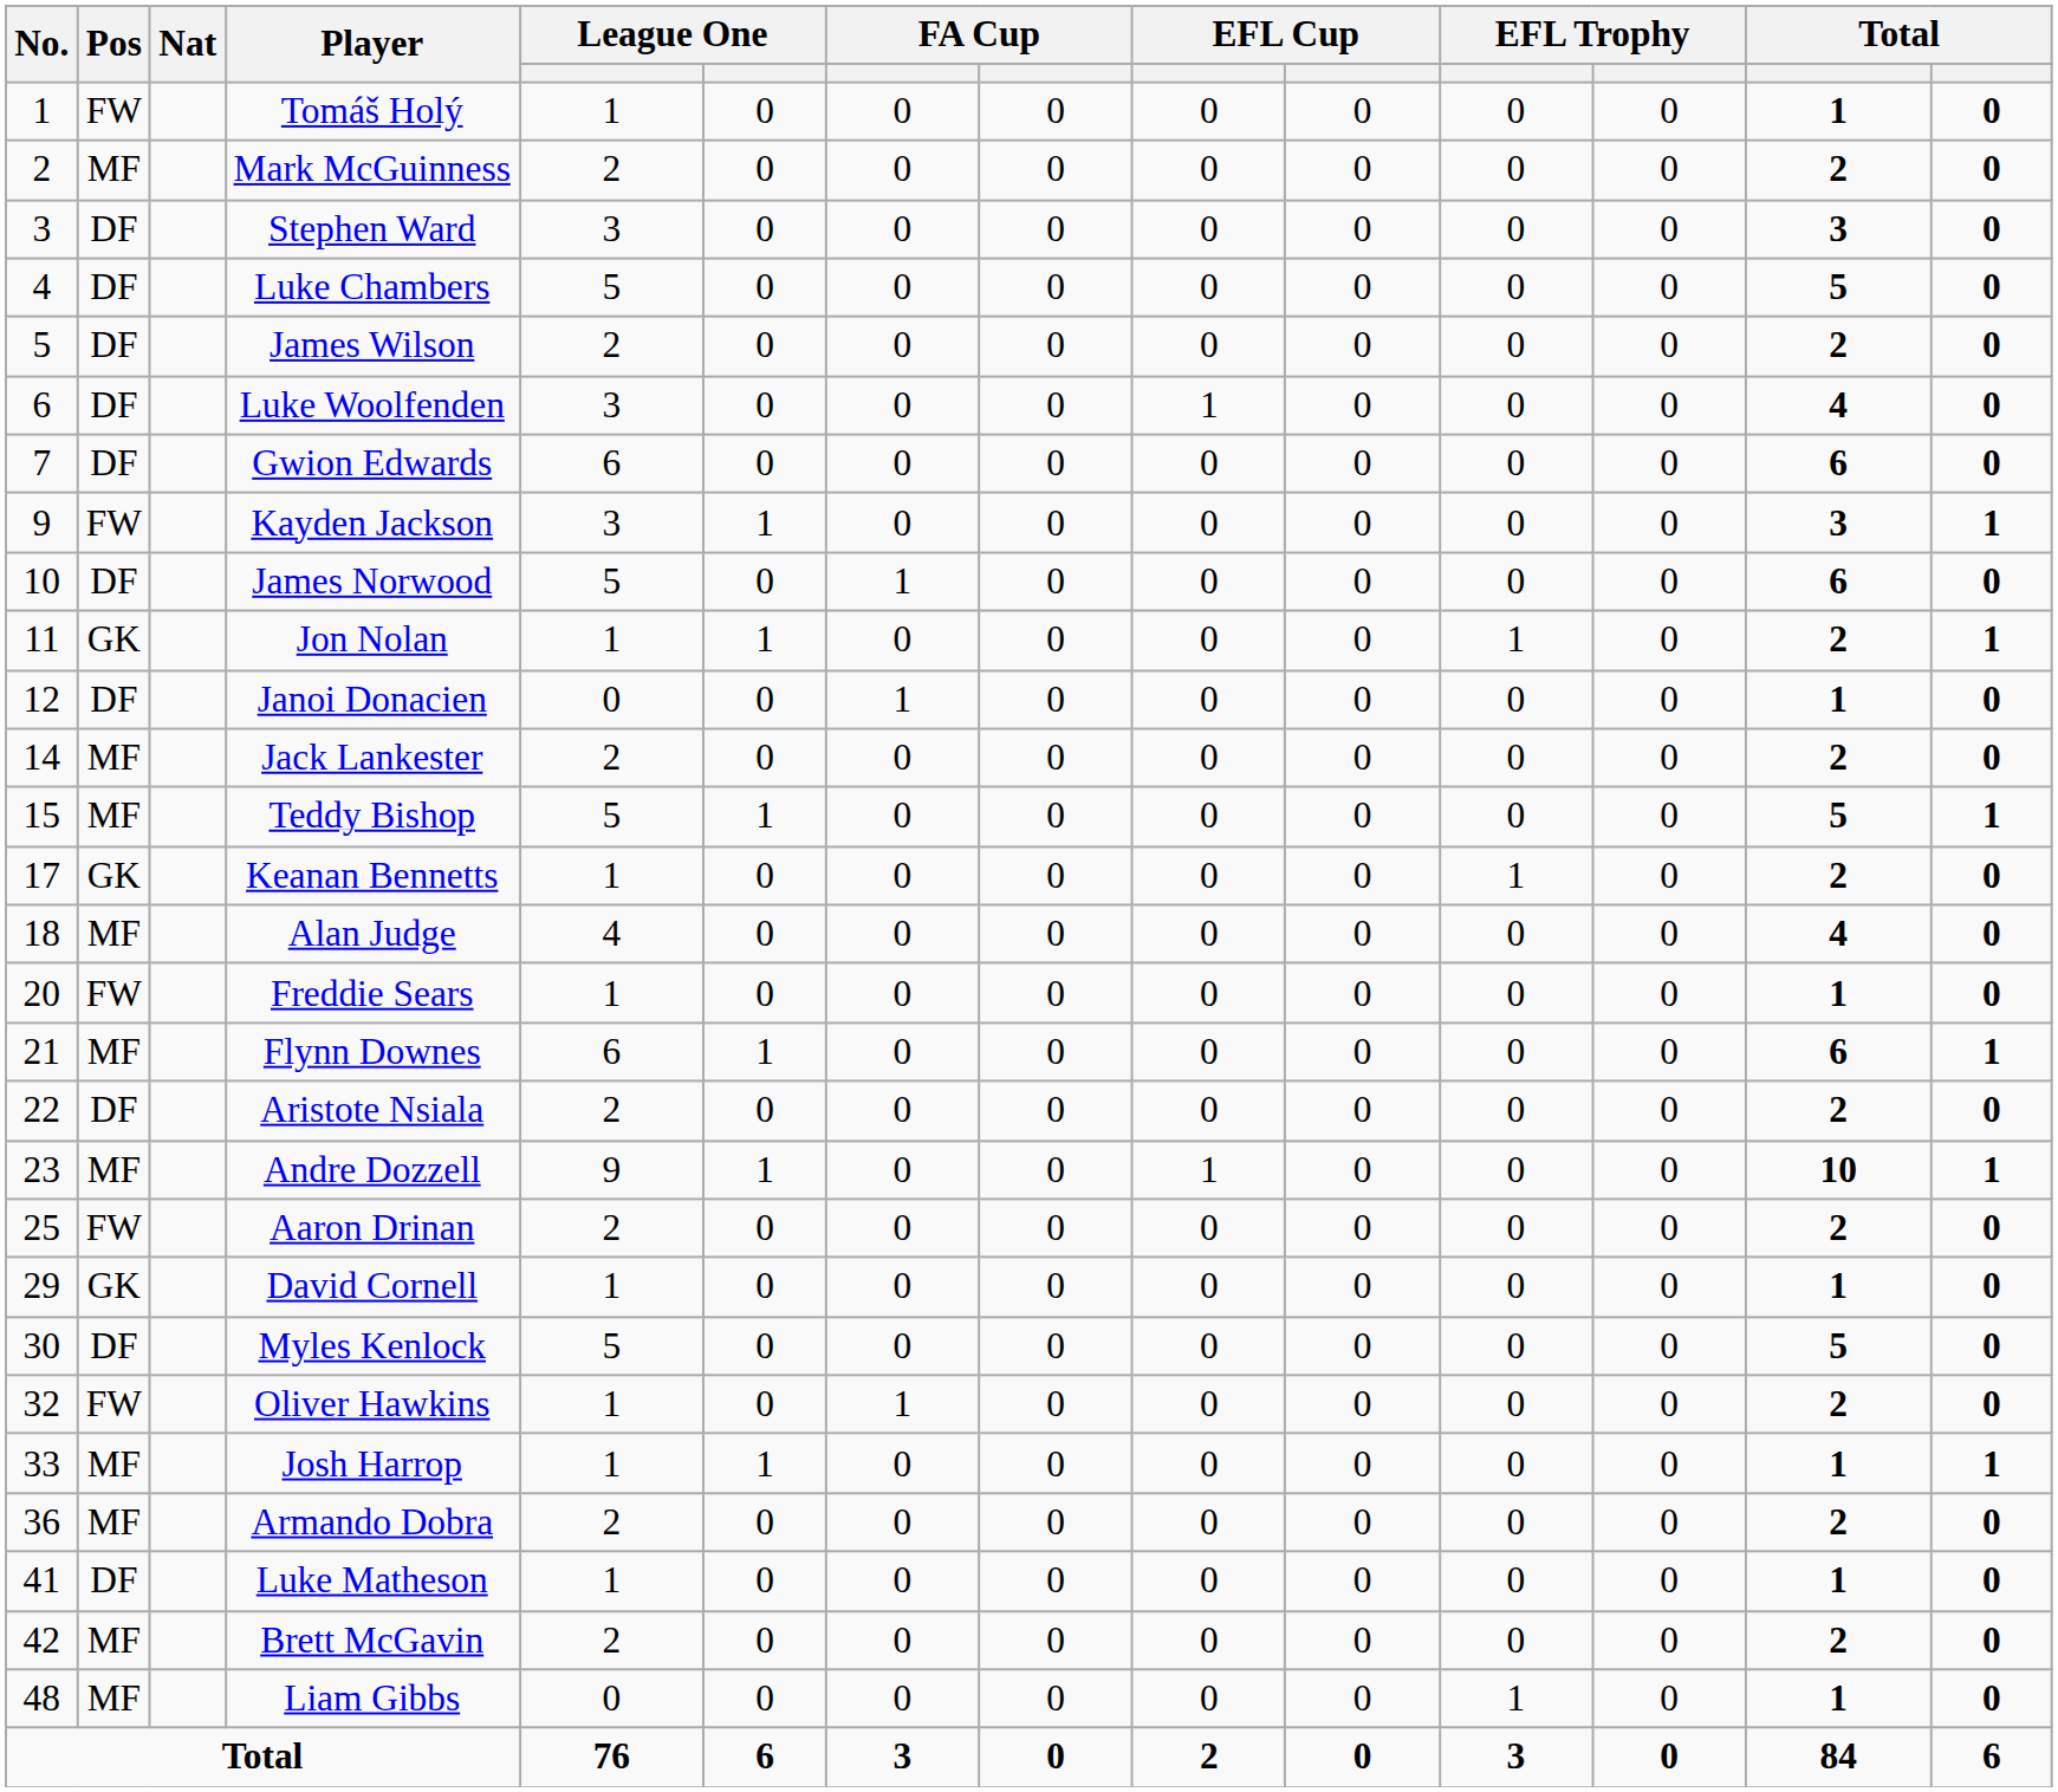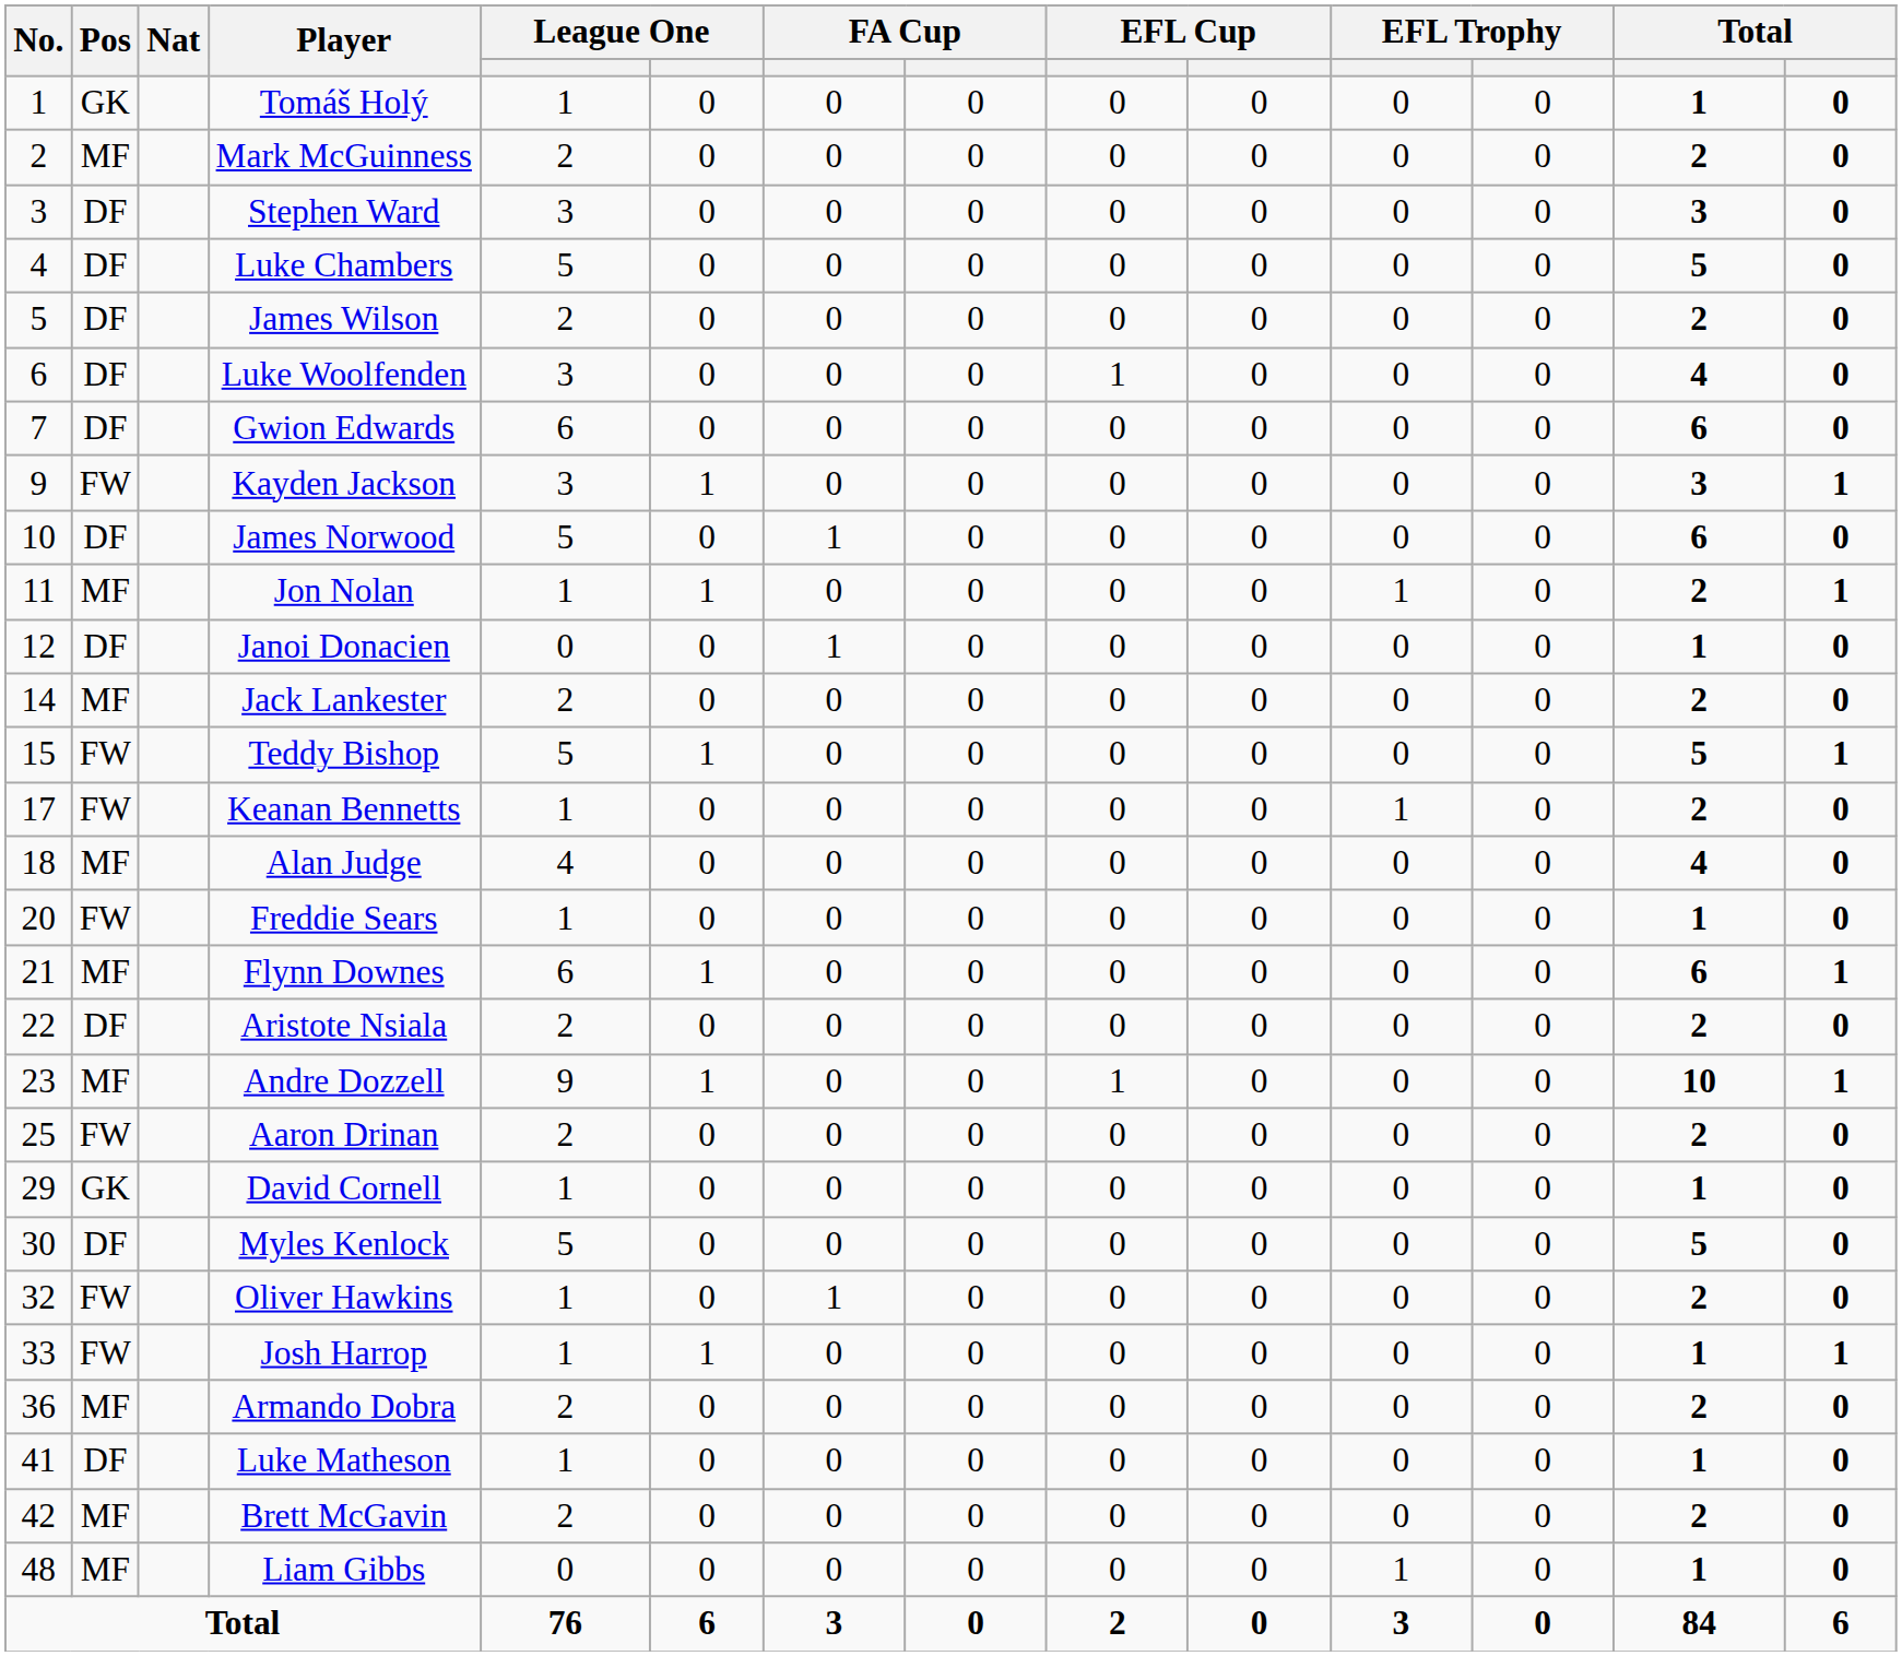 <table class="wikitable sortable" style="text-align: center;">
 <tr>
 <th rowspan="2">No.</th>
 <th rowspan="2">Pos</th>
 <th rowspan="2">Nat</th>
 <th rowspan="2">Player</th>
 <th colspan="2" width=125>League One</th>
 <th colspan="2" width=125>FA Cup</th>
 <th colspan="2" width=125>EFL Cup</th>
 <th colspan="2" width=125>EFL Trophy</th>
 <th colspan="2" width=125>Total</th>
 </tr>
 <tr>
 <th></th>
 <th></th>
 <th></th>
 <th></th>
 <th></th>
 <th></th>
 <th></th>
 <th></th>
 <th></th>
 <th></th>
 </tr>
 <tr>
 <td>1</td>
-<td>FW</td>
+<td>GK</td>
 <td align="left"></td>
 <td><a href='#'>Tomáš Holý</a></td>
 <td>1</td>
 <td>0</td>
 <td>0</td>
 <td>0</td>
 <td>0</td>
 <td>0</td>
 <td>0</td>
 <td>0</td>
 <td><strong>1</strong></td>
 <td><strong>0</strong></td>
 </tr>
 <tr>
 <td>2</td>
 <td>MF</td>
 <td align="left"></td>
 <td><a href='#'>Mark McGuinness</a></td>
 <td>2</td>
 <td>0</td>
 <td>0</td>
 <td>0</td>
 <td>0</td>
 <td>0</td>
 <td>0</td>
 <td>0</td>
 <td><strong>2</strong></td>
 <td><strong>0</strong></td>
 </tr>
 <tr>
 <td>3</td>
 <td>DF</td>
 <td align="left"></td>
 <td><a href='#'>Stephen Ward</a></td>
 <td>3</td>
 <td>0</td>
 <td>0</td>
 <td>0</td>
 <td>0</td>
 <td>0</td>
 <td>0</td>
 <td>0</td>
 <td><strong>3</strong></td>
 <td><strong>0</strong></td>
 </tr>
 <tr>
 <td>4</td>
 <td>DF</td>
 <td align="left"></td>
 <td><a href='#'>Luke Chambers</a></td>
 <td>5</td>
 <td>0</td>
 <td>0</td>
 <td>0</td>
 <td>0</td>
 <td>0</td>
 <td>0</td>
 <td>0</td>
 <td><strong>5</strong></td>
 <td><strong>0</strong></td>
 </tr>
 <tr>
 <td>5</td>
 <td>DF</td>
 <td align="left"></td>
 <td><a href='#'>James Wilson</a></td>
 <td>2</td>
 <td>0</td>
 <td>0</td>
 <td>0</td>
 <td>0</td>
 <td>0</td>
 <td>0</td>
 <td>0</td>
 <td><strong>2</strong></td>
 <td><strong>0</strong></td>
 </tr>
 <tr>
 <td>6</td>
 <td>DF</td>
 <td align="left"></td>
 <td><a href='#'>Luke Woolfenden</a></td>
 <td>3</td>
 <td>0</td>
 <td>0</td>
 <td>0</td>
 <td>1</td>
 <td>0</td>
 <td>0</td>
 <td>0</td>
 <td><strong>4</strong></td>
 <td><strong>0</strong></td>
 </tr>
 <tr>
 <td>7</td>
 <td>DF</td>
 <td align="left"></td>
 <td><a href='#'>Gwion Edwards</a></td>
 <td>6</td>
 <td>0</td>
 <td>0</td>
 <td>0</td>
 <td>0</td>
 <td>0</td>
 <td>0</td>
 <td>0</td>
 <td><strong>6</strong></td>
 <td><strong>0</strong></td>
 </tr>
 <tr>
 <td>9</td>
 <td>FW</td>
 <td align="left"></td>
 <td><a href='#'>Kayden Jackson</a></td>
 <td>3</td>
 <td>1</td>
 <td>0</td>
 <td>0</td>
 <td>0</td>
 <td>0</td>
 <td>0</td>
 <td>0</td>
 <td><strong>3</strong></td>
 <td><strong>1</strong></td>
 </tr>
 <tr>
 <td>10</td>
 <td>DF</td>
 <td align="left"></td>
 <td><a href='#'>James Norwood</a></td>
 <td>5</td>
 <td>0</td>
 <td>1</td>
 <td>0</td>
 <td>0</td>
 <td>0</td>
 <td>0</td>
 <td>0</td>
 <td><strong>6</strong></td>
 <td><strong>0</strong></td>
 </tr>
 <tr>
 <td>11</td>
-<td>GK</td>
+<td>MF</td>
 <td align="left"></td>
 <td><a href='#'>Jon Nolan</a></td>
 <td>1</td>
 <td>1</td>
 <td>0</td>
 <td>0</td>
 <td>0</td>
 <td>0</td>
 <td>1</td>
 <td>0</td>
 <td><strong>2</strong></td>
 <td><strong>1</strong></td>
 </tr>
 <tr>
 <td>12</td>
 <td>DF</td>
 <td align="left"></td>
 <td><a href='#'>Janoi Donacien</a></td>
 <td>0</td>
 <td>0</td>
 <td>1</td>
 <td>0</td>
 <td>0</td>
 <td>0</td>
 <td>0</td>
 <td>0</td>
 <td><strong>1</strong></td>
 <td><strong>0</strong></td>
 </tr>
 <tr>
 <td>14</td>
 <td>MF</td>
 <td align="left"></td>
 <td><a href='#'>Jack Lankester</a></td>
 <td>2</td>
 <td>0</td>
 <td>0</td>
 <td>0</td>
 <td>0</td>
 <td>0</td>
 <td>0</td>
 <td>0</td>
 <td><strong>2</strong></td>
 <td><strong>0</strong></td>
 </tr>
 <tr>
 <td>15</td>
-<td>MF</td>
+<td>FW</td>
 <td align="left"></td>
 <td><a href='#'>Teddy Bishop</a></td>
 <td>5</td>
 <td>1</td>
 <td>0</td>
 <td>0</td>
 <td>0</td>
 <td>0</td>
 <td>0</td>
 <td>0</td>
 <td><strong>5</strong></td>
 <td><strong>1</strong></td>
 </tr>
 <tr>
 <td>17</td>
-<td>GK</td>
+<td>FW</td>
 <td align="left"></td>
 <td><a href='#'>Keanan Bennetts</a></td>
 <td>1</td>
 <td>0</td>
 <td>0</td>
 <td>0</td>
 <td>0</td>
 <td>0</td>
 <td>1</td>
 <td>0</td>
 <td><strong>2</strong></td>
 <td><strong>0</strong></td>
 </tr>
 <tr>
 <td>18</td>
 <td>MF</td>
 <td align="left"></td>
 <td><a href='#'>Alan Judge</a></td>
 <td>4</td>
 <td>0</td>
 <td>0</td>
 <td>0</td>
 <td>0</td>
 <td>0</td>
 <td>0</td>
 <td>0</td>
 <td><strong>4</strong></td>
 <td><strong>0</strong></td>
 </tr>
 <tr>
 <td>20</td>
 <td>FW</td>
 <td align="left"></td>
 <td><a href='#'>Freddie Sears</a></td>
 <td>1</td>
 <td>0</td>
 <td>0</td>
 <td>0</td>
 <td>0</td>
 <td>0</td>
 <td>0</td>
 <td>0</td>
 <td><strong>1</strong></td>
 <td><strong>0</strong></td>
 </tr>
 <tr>
 <td>21</td>
 <td>MF</td>
 <td align="left"></td>
 <td><a href='#'>Flynn Downes</a></td>
 <td>6</td>
 <td>1</td>
 <td>0</td>
 <td>0</td>
 <td>0</td>
 <td>0</td>
 <td>0</td>
 <td>0</td>
 <td><strong>6</strong></td>
 <td><strong>1</strong></td>
 </tr>
 <tr>
 <td>22</td>
 <td>DF</td>
 <td align="left"></td>
 <td><a href='#'>Aristote Nsiala</a></td>
 <td>2</td>
 <td>0</td>
 <td>0</td>
 <td>0</td>
 <td>0</td>
 <td>0</td>
 <td>0</td>
 <td>0</td>
 <td><strong>2</strong></td>
 <td><strong>0</strong></td>
 </tr>
 <tr>
 <td>23</td>
 <td>MF</td>
 <td align="left"></td>
 <td><a href='#'>Andre Dozzell</a></td>
 <td>9</td>
 <td>1</td>
 <td>0</td>
 <td>0</td>
 <td>1</td>
 <td>0</td>
 <td>0</td>
 <td>0</td>
 <td><strong>10</strong></td>
 <td><strong>1</strong></td>
 </tr>
 <tr>
 <td>25</td>
 <td>FW</td>
 <td align="left"></td>
 <td><a href='#'>Aaron Drinan</a></td>
 <td>2</td>
 <td>0</td>
 <td>0</td>
 <td>0</td>
 <td>0</td>
 <td>0</td>
 <td>0</td>
 <td>0</td>
 <td><strong>2</strong></td>
 <td><strong>0</strong></td>
 </tr>
 <tr>
 <td>29</td>
 <td>GK</td>
 <td align="left"></td>
 <td><a href='#'>David Cornell</a></td>
 <td>1</td>
 <td>0</td>
 <td>0</td>
 <td>0</td>
 <td>0</td>
 <td>0</td>
 <td>0</td>
 <td>0</td>
 <td><strong>1</strong></td>
 <td><strong>0</strong></td>
 </tr>
 <tr>
 <td>30</td>
 <td>DF</td>
 <td align="left"></td>
 <td><a href='#'>Myles Kenlock</a></td>
 <td>5</td>
 <td>0</td>
 <td>0</td>
 <td>0</td>
 <td>0</td>
 <td>0</td>
 <td>0</td>
 <td>0</td>
 <td><strong>5</strong></td>
 <td><strong>0</strong></td>
 </tr>
 <tr>
 <td>32</td>
 <td>FW</td>
 <td align="left"></td>
 <td><a href='#'>Oliver Hawkins</a></td>
 <td>1</td>
 <td>0</td>
 <td>1</td>
 <td>0</td>
 <td>0</td>
 <td>0</td>
 <td>0</td>
 <td>0</td>
 <td><strong>2</strong></td>
 <td><strong>0</strong></td>
 </tr>
 <tr>
 <td>33</td>
-<td>MF</td>
+<td>FW</td>
 <td align="left"></td>
 <td><a href='#'>Josh Harrop</a></td>
 <td>1</td>
 <td>1</td>
 <td>0</td>
 <td>0</td>
 <td>0</td>
 <td>0</td>
 <td>0</td>
 <td>0</td>
 <td><strong>1</strong></td>
 <td><strong>1</strong></td>
 </tr>
 <tr>
 <td>36</td>
 <td>MF</td>
 <td align="left"></td>
 <td><a href='#'>Armando Dobra</a></td>
 <td>2</td>
 <td>0</td>
 <td>0</td>
 <td>0</td>
 <td>0</td>
 <td>0</td>
 <td>0</td>
 <td>0</td>
 <td><strong>2</strong></td>
 <td><strong>0</strong></td>
 </tr>
 <tr>
 <td>41</td>
 <td>DF</td>
 <td align="left"></td>
 <td><a href='#'>Luke Matheson</a></td>
 <td>1</td>
 <td>0</td>
 <td>0</td>
 <td>0</td>
 <td>0</td>
 <td>0</td>
 <td>0</td>
 <td>0</td>
 <td><strong>1</strong></td>
 <td><strong>0</strong></td>
 </tr>
 <tr>
 <td>42</td>
 <td>MF</td>
 <td align="left"></td>
 <td><a href='#'>Brett McGavin</a></td>
 <td>2</td>
 <td>0</td>
 <td>0</td>
 <td>0</td>
 <td>0</td>
 <td>0</td>
 <td>0</td>
 <td>0</td>
 <td><strong>2</strong></td>
 <td><strong>0</strong></td>
 </tr>
 <tr>
 <td>48</td>
 <td>MF</td>
 <td align="left"></td>
 <td><a href='#'>Liam Gibbs</a></td>
 <td>0</td>
 <td>0</td>
 <td>0</td>
 <td>0</td>
 <td>0</td>
 <td>0</td>
 <td>1</td>
 <td>0</td>
 <td><strong>1</strong></td>
 <td><strong>0</strong></td>
 </tr>
 <tr>
 <td colspan=4><strong>Total</strong></td>
 <td><strong>76</strong></td>
 <td><strong>6</strong></td>
 <td><strong>3</strong></td>
 <td><strong>0</strong></td>
 <td><strong>2</strong></td>
 <td><strong>0</strong></td>
 <td><strong>3</strong></td>
 <td><strong>0</strong></td>
 <td><strong>84</strong></td>
 <td><strong>6</strong></td>
 </tr>
 </table>
